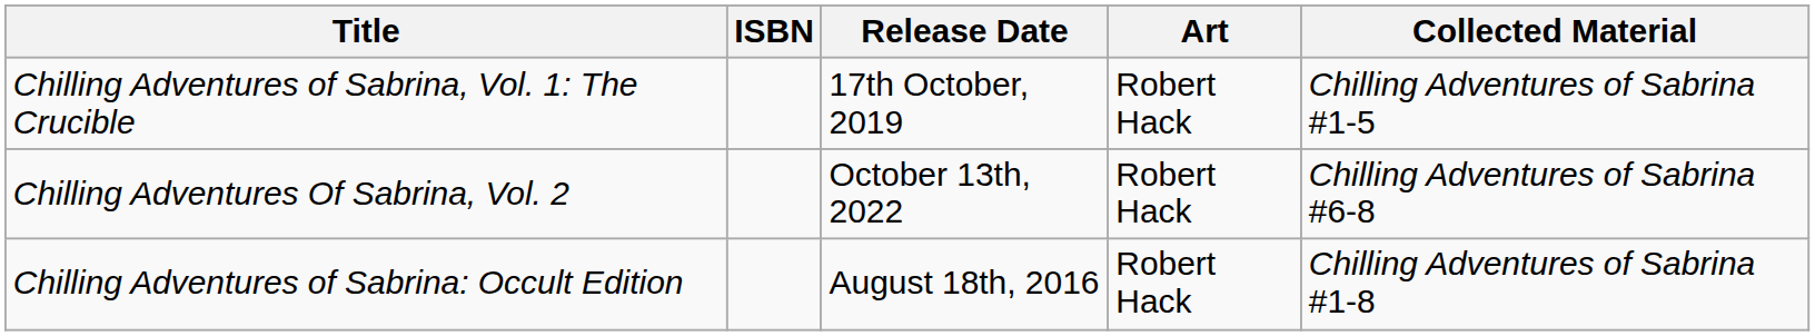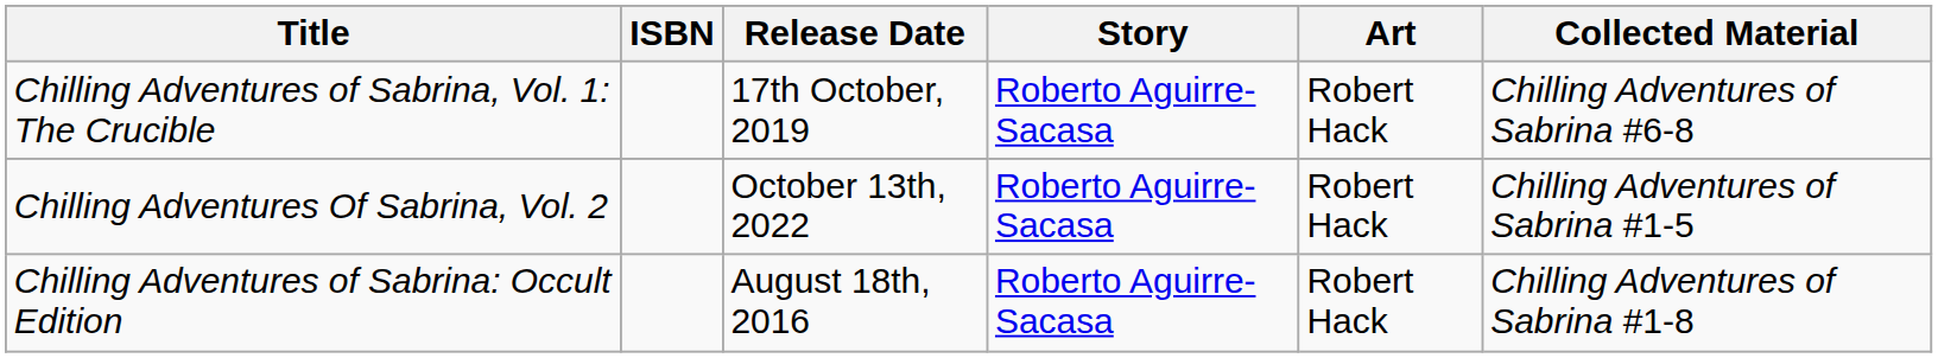 <table class="wikitable">
 <tr>
 <th>Title</th>
 <th>ISBN</th>
 <th>Release Date</th>
+<th>Story</th>
 <th>Art</th>
 <th>Collected Material</th>
 </tr>
 <tr>
 <td><em>Chilling Adventures of Sabrina, Vol. 1: The Crucible</em></td>
 <td></td>
 <td>17th October, 2019</td>
+<td><a href='#'>Roberto Aguirre-Sacasa</a></td>
 <td>Robert Hack</td>
-<td><em>Chilling Adventures of Sabrina</em> #1-5</td>
+<td><em>Chilling Adventures of Sabrina</em> #6-8</td>
 </tr>
 <tr>
 <td><em>Chilling Adventures Of Sabrina, Vol. 2</em></td>
 <td></td>
 <td>October 13th, 2022</td>
+<td><a href='#'>Roberto Aguirre-Sacasa</a></td>
 <td>Robert Hack</td>
-<td><em>Chilling Adventures of Sabrina</em> #6-8</td>
+<td><em>Chilling Adventures of Sabrina</em> #1-5</td>
 </tr>
 <tr>
 <td><em>Chilling Adventures of Sabrina: Occult Edition</em></td>
 <td></td>
 <td>August 18th, 2016</td>
+<td><a href='#'>Roberto Aguirre-Sacasa</a></td>
 <td>Robert Hack</td>
 <td><em>Chilling Adventures of Sabrina</em> #1-8</td>
 </tr>
 </table>
